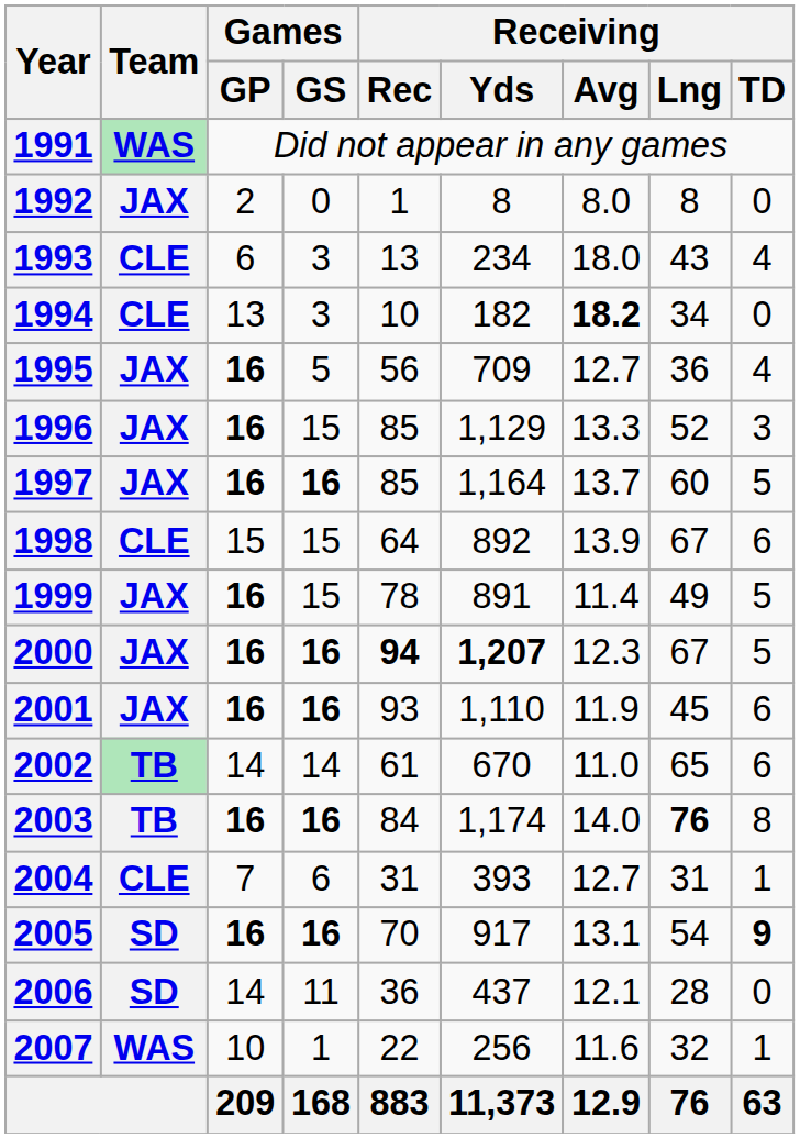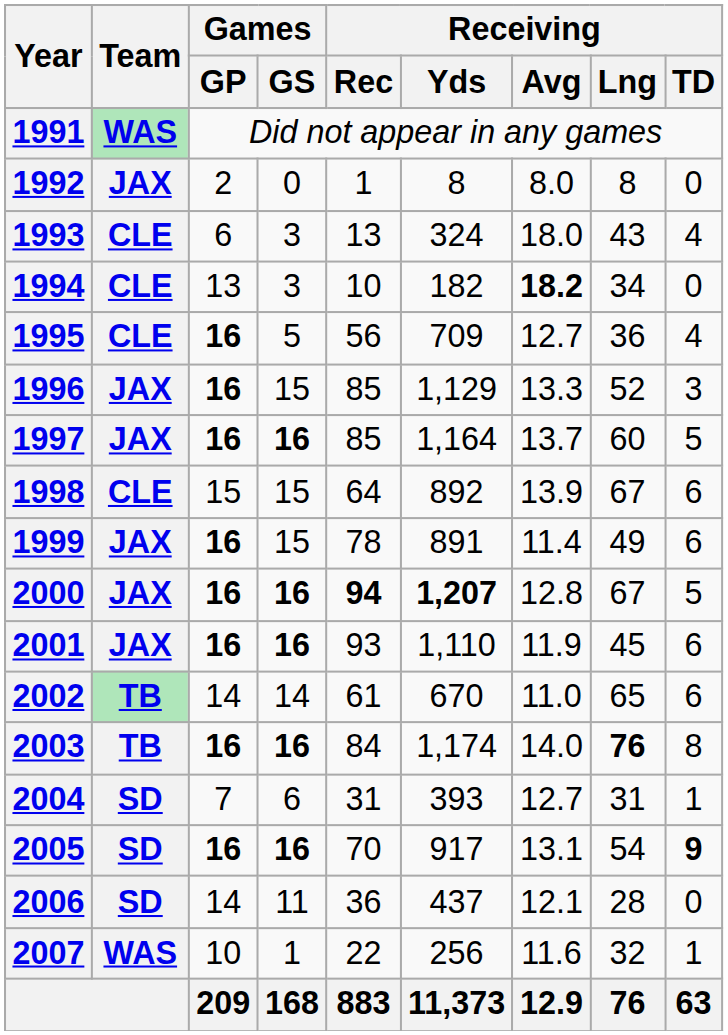 <table class="wikitable" style="text-align:center;">
 <tr>
 <th rowspan="2">Year</th>
 <th rowspan="2">Team</th>
 <th colspan="2">Games</th>
 <th colspan="5">Receiving</th>
 </tr>
 <tr>
 <th>GP</th>
 <th>GS</th>
 <th>Rec</th>
 <th>Yds</th>
 <th>Avg</th>
 <th>Lng</th>
 <th>TD</th>
 </tr>
 <tr>
 <th><a href='#'>1991</a></th>
 <th style="background:#afe6ba;"><a href='#'>WAS</a></th>
 <td colspan="7"><em>Did not appear in any games</em></td>
 </tr>
 <tr>
 <th><a href='#'>1992</a></th>
 <th><a href='#'>JAX</a></th>
 <td>2</td>
 <td>0</td>
 <td>1</td>
 <td>8</td>
 <td>8.0</td>
 <td>8</td>
 <td>0</td>
 </tr>
 <tr>
 <th><a href='#'>1993</a></th>
 <th><a href='#'>CLE</a></th>
 <td>6</td>
 <td>3</td>
 <td>13</td>
-<td>234</td>
+<td>324</td>
 <td>18.0</td>
 <td>43</td>
 <td>4</td>
 </tr>
 <tr>
 <th><a href='#'>1994</a></th>
 <th><a href='#'>CLE</a></th>
 <td>13</td>
 <td>3</td>
 <td>10</td>
 <td>182</td>
 <td><strong>18.2</strong></td>
 <td>34</td>
 <td>0</td>
 </tr>
 <tr>
 <th><a href='#'>1995</a></th>
-<th><a href='#'>JAX</a></th>
+<th><a href='#'>CLE</a></th>
 <td><strong>16</strong></td>
 <td>5</td>
 <td>56</td>
 <td>709</td>
 <td>12.7</td>
 <td>36</td>
 <td>4</td>
 </tr>
 <tr>
 <th><a href='#'>1996</a></th>
 <th><a href='#'>JAX</a></th>
 <td><strong>16</strong></td>
 <td>15</td>
 <td>85</td>
 <td>1,129</td>
 <td>13.3</td>
 <td>52</td>
 <td>3</td>
 </tr>
 <tr>
 <th><a href='#'>1997</a></th>
 <th><a href='#'>JAX</a></th>
 <td><strong>16</strong></td>
 <td><strong>16</strong></td>
 <td>85</td>
 <td>1,164</td>
 <td>13.7</td>
 <td>60</td>
 <td>5</td>
 </tr>
 <tr>
 <th><a href='#'>1998</a></th>
 <th><a href='#'>CLE</a></th>
 <td>15</td>
 <td>15</td>
 <td>64</td>
 <td>892</td>
 <td>13.9</td>
 <td>67</td>
 <td>6</td>
 </tr>
 <tr>
 <th><a href='#'>1999</a></th>
 <th><a href='#'>JAX</a></th>
 <td><strong>16</strong></td>
 <td>15</td>
 <td>78</td>
 <td>891</td>
 <td>11.4</td>
 <td>49</td>
-<td>5</td>
+<td>6</td>
 </tr>
 <tr>
 <th><a href='#'>2000</a></th>
 <th><a href='#'>JAX</a></th>
 <td><strong>16</strong></td>
 <td><strong>16</strong></td>
 <td><strong>94</strong></td>
 <td><strong>1,207</strong></td>
-<td>12.3</td>
+<td>12.8</td>
 <td>67</td>
 <td>5</td>
 </tr>
 <tr>
 <th><a href='#'>2001</a></th>
 <th><a href='#'>JAX</a></th>
 <td><strong>16</strong></td>
 <td><strong>16</strong></td>
 <td>93</td>
 <td>1,110</td>
 <td>11.9</td>
 <td>45</td>
 <td>6</td>
 </tr>
 <tr>
 <th><a href='#'>2002</a></th>
 <th style="background:#afe6ba;"><a href='#'>TB</a></th>
 <td>14</td>
 <td>14</td>
 <td>61</td>
 <td>670</td>
 <td>11.0</td>
 <td>65</td>
 <td>6</td>
 </tr>
 <tr>
 <th><a href='#'>2003</a></th>
 <th><a href='#'>TB</a></th>
 <td><strong>16</strong></td>
 <td><strong>16</strong></td>
 <td>84</td>
 <td>1,174</td>
 <td>14.0</td>
 <td><strong>76</strong></td>
 <td>8</td>
 </tr>
 <tr>
 <th><a href='#'>2004</a></th>
-<th><a href='#'>CLE</a></th>
+<th><a href='#'>SD</a></th>
 <td>7</td>
 <td>6</td>
 <td>31</td>
 <td>393</td>
 <td>12.7</td>
 <td>31</td>
 <td>1</td>
 </tr>
 <tr>
 <th><a href='#'>2005</a></th>
 <th><a href='#'>SD</a></th>
 <td><strong>16</strong></td>
 <td><strong>16</strong></td>
 <td>70</td>
 <td>917</td>
 <td>13.1</td>
 <td>54</td>
 <td><strong>9</strong></td>
 </tr>
 <tr>
 <th><a href='#'>2006</a></th>
 <th><a href='#'>SD</a></th>
 <td>14</td>
 <td>11</td>
 <td>36</td>
 <td>437</td>
 <td>12.1</td>
 <td>28</td>
 <td>0</td>
 </tr>
 <tr>
 <th><a href='#'>2007</a></th>
 <th><a href='#'>WAS</a></th>
 <td>10</td>
 <td>1</td>
 <td>22</td>
 <td>256</td>
 <td>11.6</td>
 <td>32</td>
 <td>1</td>
 </tr>
 <tr>
 <th colspan="2"></th>
 <th>209</th>
 <th>168</th>
 <th>883</th>
 <th>11,373</th>
 <th>12.9</th>
 <th>76</th>
 <th>63</th>
 </tr>
 </table>
